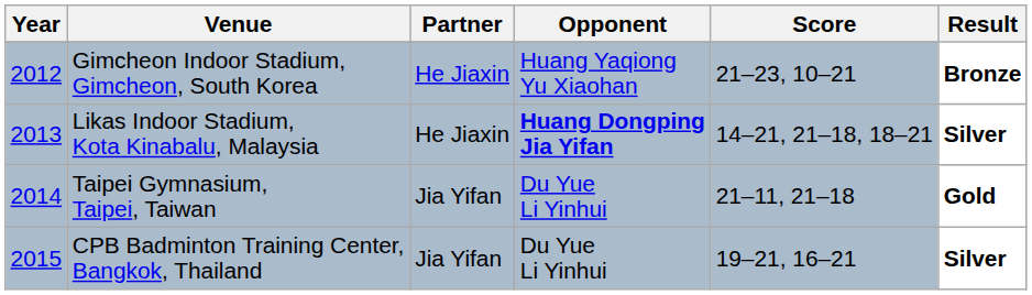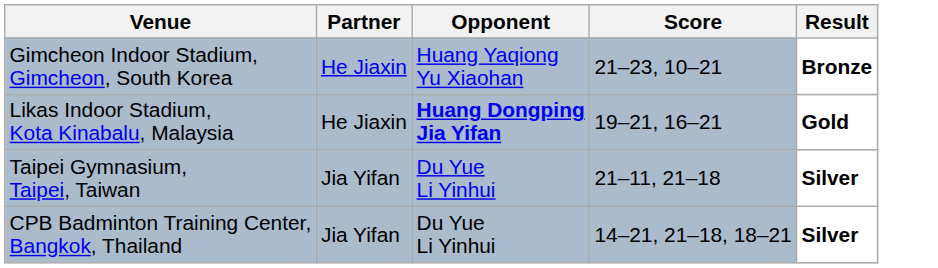 <table class="sortable wikitable" style="font-size: 90%">
 <tr>
-<th>Year</th>
 <th>Venue</th>
 <th>Partner</th>
 <th>Opponent</th>
 <th>Score</th>
 <th>Result</th>
 </tr>
 <tr style="background:#AABBCC">
-<td align="center"><a href='#'>2012</a></td>
 <td align="left">Gimcheon Indoor Stadium,<br><a href='#'>Gimcheon</a>, South Korea</td>
 <td align="left"> <a href='#'>He Jiaxin</a></td>
 <td align="left"> <a href='#'>Huang Yaqiong</a><br> <a href='#'>Yu Xiaohan</a></td>
 <td align="left">21–23, 10–21</td>
 <td style="text-align:left; background:white"> <strong>Bronze</strong></td>
 </tr>
 <tr style="background:#AABBCC">
-<td align="center"><a href='#'>2013</a></td>
 <td align="left">Likas Indoor Stadium,<br><a href='#'>Kota Kinabalu</a>, Malaysia</td>
 <td align="left"> He Jiaxin</td>
 <td align="left"><strong> <a href='#'>Huang Dongping</a><br> <a href='#'>Jia Yifan</a></strong></td>
-<td align="left">14–21, 21–18, 18–21</td>
-<td style="text-align:left; background:white"> <strong>Silver</strong></td>
+<td align="left">19–21, 16–21</td>
+<td style="text-align:left; background:white"> <strong>Gold</strong></td>
 </tr>
 <tr style="background:#AABBCC">
-<td align="center"><a href='#'>2014</a></td>
 <td align="left">Taipei Gymnasium,<br><a href='#'>Taipei</a>, Taiwan</td>
 <td align="left"> Jia Yifan</td>
 <td align="left"> <a href='#'>Du Yue</a><br> <a href='#'>Li Yinhui</a></td>
 <td align="left">21–11, 21–18</td>
-<td style="text-align:left; background:white"> <strong>Gold</strong></td>
+<td style="text-align:left; background:white"> <strong>Silver</strong></td>
 </tr>
 <tr style="background:#AABBCC">
-<td align="center"><a href='#'>2015</a></td>
 <td align="left">CPB Badminton Training Center,<br><a href='#'>Bangkok</a>, Thailand</td>
 <td align="left"> Jia Yifan</td>
 <td align="left"> Du Yue<br> Li Yinhui</td>
-<td align="left">19–21, 16–21</td>
+<td align="left">14–21, 21–18, 18–21</td>
 <td style="text-align:left; background:white"> <strong>Silver</strong></td>
 </tr>
 </table>
